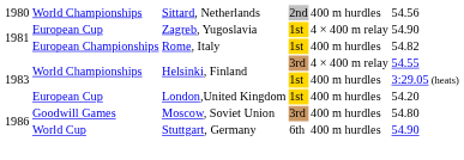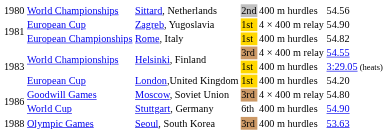 <table>
 <tr>
 <td>1980</td>
 <td><a href='#'>World Championships</a></td>
 <td><a href='#'>Sittard</a>, Netherlands</td>
 <td bgcolor=silver>2nd</td>
 <td>400 m hurdles</td>
 <td>54.56</td>
 </tr>
 <tr>
 <td rowspan=2>1981</td>
 <td><a href='#'>European Cup</a></td>
 <td><a href='#'>Zagreb</a>, Yugoslavia</td>
 <td bgcolor=gold>1st</td>
 <td>4 × 400 m relay</td>
 <td>54.90</td>
 </tr>
 <tr>
 <td><a href='#'>European Championships</a></td>
 <td><a href='#'>Rome</a>, Italy</td>
 <td bgcolor=gold>1st</td>
 <td>400 m hurdles</td>
 <td>54.82</td>
 </tr>
 <tr>
 <td rowspan=3>1983</td>
 <td rowspan=2><a href='#'>World Championships</a></td>
 <td rowspan=2><a href='#'>Helsinki</a>, Finland</td>
 <td bgcolor=cc9966>3rd</td>
 <td>4 × 400 m relay</td>
 <td><a href='#'>54.55</a></td>
 </tr>
 <tr>
 <td bgcolor=gold>1st</td>
 <td>400 m hurdles</td>
 <td><a href='#'>3:29.05</a><small> (heats)</small></td>
 </tr>
 <tr>
 <td><a href='#'>European Cup</a></td>
 <td><a href='#'>London</a>,United Kingdom</td>
 <td bgcolor=gold>1st</td>
 <td>400 m hurdles</td>
 <td>54.20</td>
 </tr>
 <tr>
 <td rowspan=2>1986</td>
 <td><a href='#'>Goodwill Games</a></td>
 <td><a href='#'>Moscow</a>, Soviet Union</td>
 <td bgcolor=cc9966>3rd</td>
-<td>400 m hurdles</td>
+<td>4 × 400 m relay</td>
 <td>54.80</td>
 </tr>
 <tr>
 <td><a href='#'>World Cup</a></td>
 <td><a href='#'>Stuttgart</a>, Germany</td>
 <td>6th</td>
 <td>400 m hurdles</td>
 <td><a href='#'>54.90</a></td>
 </tr>
+<tr>
+<td>1988</td>
+<td><a href='#'>Olympic Games</a></td>
+<td><a href='#'>Seoul</a>, South Korea</td>
+<td bgcolor=cc9966>3rd</td>
+<td>400 m hurdles</td>
+<td><a href='#'>53.63</a></td>
+</tr>
 </table>
